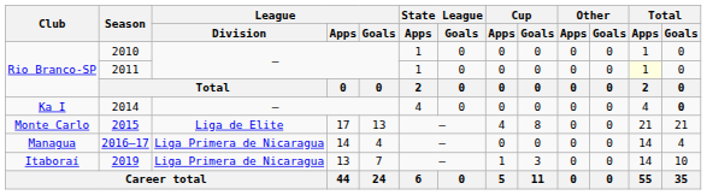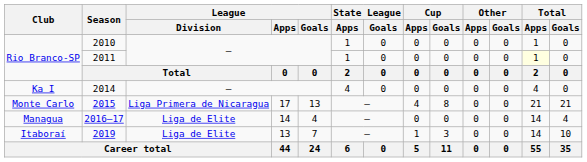 <table class="wikitable" style="text-align: center">
 <tr>
 <th rowspan="2">Club</th>
 <th rowspan="2">Season</th>
 <th colspan="3">League</th>
 <th colspan="2">State League</th>
 <th colspan="2">Cup</th>
 <th colspan="2">Other</th>
 <th colspan="2">Total</th>
 </tr>
 <tr>
 <th>Division</th>
 <th>Apps</th>
 <th>Goals</th>
 <th>Apps</th>
 <th>Goals</th>
 <th>Apps</th>
 <th>Goals</th>
 <th>Apps</th>
 <th>Goals</th>
 <th>Apps</th>
 <th>Goals</th>
 </tr>
 <tr>
 <td rowspan="3"><a href='#'>Rio Branco-SP</a></td>
 <td>2010</td>
 <td colspan="3" rowspan="2">–</td>
 <td>1</td>
 <td>0</td>
 <td>0</td>
 <td>0</td>
 <td>0</td>
 <td>0</td>
 <td>1</td>
 <td>0</td>
 </tr>
 <tr>
 <td>2011</td>
 <td>1</td>
 <td>0</td>
 <td>0</td>
 <td>0</td>
 <td>0</td>
 <td>0</td>
 <td style="background: lightyellow;">1</td>
 <td>0</td>
 </tr>
 <tr>
 <th colspan="2"><strong>Total</strong></th>
 <th>0</th>
 <th>0</th>
 <th>2</th>
 <th>0</th>
 <th>0</th>
 <th>0</th>
 <th>0</th>
 <th>0</th>
 <th>2</th>
 <th>0</th>
 </tr>
 <tr>
 <td><a href='#'>Ka I</a></td>
 <td>2014</td>
 <td colspan="3">–</td>
 <td>4</td>
 <td>0</td>
 <td>0</td>
 <td>0</td>
 <td>0</td>
 <td>0</td>
 <td>4</td>
-<td><strong>0</strong></td>
+<td>0</td>
 </tr>
 <tr>
 <td><a href='#'>Monte Carlo</a></td>
 <td><a href='#'>2015</a></td>
-<td><a href='#'>Liga de Elite</a></td>
+<td><a href='#'>Liga Primera de Nicaragua</a></td>
 <td>17</td>
 <td>13</td>
 <td colspan="2">–</td>
 <td>4</td>
 <td>8</td>
 <td>0</td>
 <td>0</td>
 <td>21</td>
 <td>21</td>
 </tr>
 <tr>
 <td><a href='#'>Managua</a></td>
 <td><a href='#'>2016–17</a></td>
-<td><a href='#'>Liga Primera de Nicaragua</a></td>
+<td><a href='#'>Liga de Elite</a></td>
 <td>14</td>
 <td>4</td>
 <td colspan="2">–</td>
 <td>0</td>
 <td>0</td>
 <td>0</td>
 <td>0</td>
 <td>14</td>
 <td>4</td>
 </tr>
 <tr>
 <td><a href='#'>Itaboraí</a></td>
 <td><a href='#'>2019</a></td>
-<td><a href='#'>Liga Primera de Nicaragua</a></td>
+<td><a href='#'>Liga de Elite</a></td>
 <td>13</td>
 <td>7</td>
 <td colspan="2">–</td>
 <td>1</td>
 <td>3</td>
 <td>0</td>
 <td>0</td>
 <td>14</td>
 <td>10</td>
 </tr>
 <tr>
 <th colspan="3"><strong>Career total</strong></th>
 <th>44</th>
 <th>24</th>
 <th>6</th>
 <th>0</th>
 <th>5</th>
 <th>11</th>
 <th>0</th>
 <th>0</th>
 <th>55</th>
 <th>35</th>
 </tr>
 </table>
